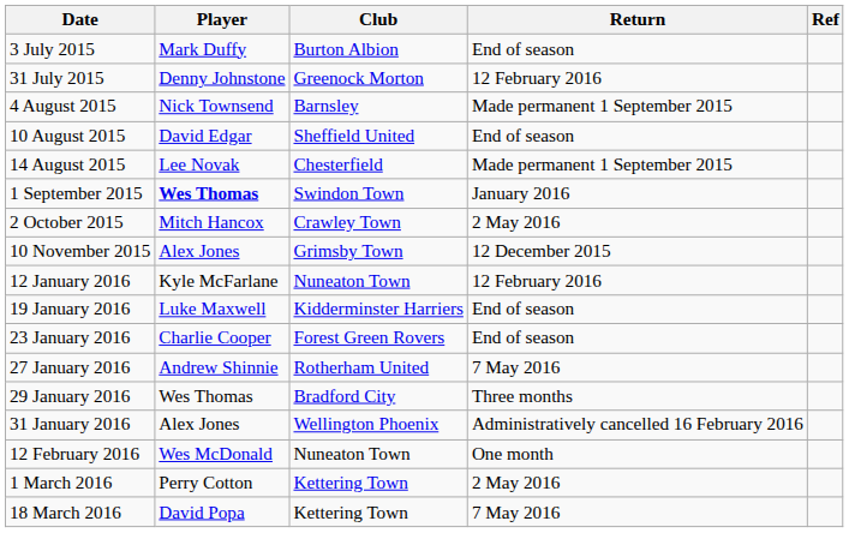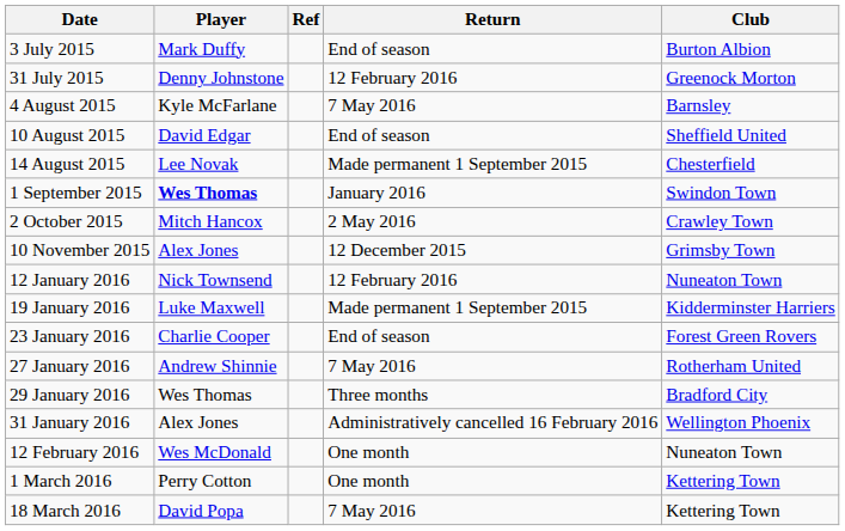 <table class="wikitable" style="text-align: left">
 <tr>
 <th>Date</th>
 <th>Player</th>
+<th>Ref</th>
+<th>Return</th>
 <th>Club</th>
-<th>Return</th>
-<th>Ref</th>
 </tr>
 <tr>
 <td>3 July 2015</td>
 <td><a href='#'>Mark Duffy</a></td>
+<td style=text-align:center></td>
+<td>End of season</td>
 <td><a href='#'>Burton Albion</a></td>
-<td>End of season</td>
-<td style=text-align:center></td>
 </tr>
 <tr>
 <td>31 July 2015</td>
 <td><a href='#'>Denny Johnstone</a></td>
+<td style=text-align:center></td>
+<td>12 February 2016</td>
 <td><a href='#'>Greenock Morton</a></td>
-<td>12 February 2016</td>
-<td style=text-align:center></td>
 </tr>
 <tr>
 <td>4 August 2015</td>
-<td><a href='#'>Nick Townsend</a></td>
+<td>Kyle McFarlane</td>
+<td style=text-align:center></td>
+<td>7 May 2016</td>
 <td><a href='#'>Barnsley</a></td>
-<td>Made permanent 1 September 2015</td>
-<td style=text-align:center></td>
 </tr>
 <tr>
 <td>10 August 2015</td>
 <td><a href='#'>David Edgar</a></td>
+<td style=text-align:center></td>
+<td>End of season</td>
 <td><a href='#'>Sheffield United</a></td>
-<td>End of season</td>
-<td style=text-align:center></td>
 </tr>
 <tr>
 <td>14 August 2015</td>
 <td><a href='#'>Lee Novak</a></td>
+<td style=text-align:center></td>
+<td>Made permanent 1 September 2015</td>
 <td><a href='#'>Chesterfield</a></td>
-<td>Made permanent 1 September 2015</td>
-<td style=text-align:center></td>
 </tr>
 <tr>
 <td>1 September 2015</td>
 <td><strong><a href='#'>Wes Thomas</a></strong></td>
+<td style=text-align:center></td>
+<td>January 2016</td>
 <td><a href='#'>Swindon Town</a></td>
-<td>January 2016</td>
-<td style=text-align:center></td>
 </tr>
 <tr>
 <td>2 October 2015</td>
 <td><a href='#'>Mitch Hancox</a></td>
+<td style=text-align:center></td>
+<td>2 May 2016</td>
 <td><a href='#'>Crawley Town</a></td>
-<td>2 May 2016</td>
-<td style=text-align:center></td>
 </tr>
 <tr>
 <td>10 November 2015</td>
 <td><a href='#'>Alex Jones</a></td>
+<td style=text-align:center></td>
+<td>12 December 2015</td>
 <td><a href='#'>Grimsby Town</a></td>
-<td>12 December 2015</td>
-<td style=text-align:center></td>
 </tr>
 <tr>
 <td>12 January 2016</td>
-<td>Kyle McFarlane</td>
+<td><a href='#'>Nick Townsend</a></td>
+<td style=text-align:center></td>
+<td>12 February 2016</td>
 <td><a href='#'>Nuneaton Town</a></td>
-<td>12 February 2016</td>
-<td style=text-align:center></td>
 </tr>
 <tr>
 <td>19 January 2016</td>
 <td><a href='#'>Luke Maxwell</a></td>
+<td style=text-align:center></td>
+<td>Made permanent 1 September 2015</td>
 <td><a href='#'>Kidderminster Harriers</a></td>
-<td>End of season</td>
-<td style=text-align:center></td>
 </tr>
 <tr>
 <td>23 January 2016</td>
 <td><a href='#'>Charlie Cooper</a></td>
+<td style=text-align:center></td>
+<td>End of season</td>
 <td><a href='#'>Forest Green Rovers</a></td>
-<td>End of season</td>
-<td style=text-align:center></td>
 </tr>
 <tr>
 <td>27 January 2016</td>
 <td><a href='#'>Andrew Shinnie</a></td>
+<td style=text-align:center></td>
+<td>7 May 2016</td>
 <td><a href='#'>Rotherham United</a></td>
-<td>7 May 2016</td>
-<td style=text-align:center></td>
 </tr>
 <tr>
 <td>29 January 2016</td>
 <td>Wes Thomas</td>
+<td style=text-align:center></td>
+<td>Three months</td>
 <td><a href='#'>Bradford City</a></td>
-<td>Three months</td>
-<td style=text-align:center></td>
 </tr>
 <tr>
 <td>31 January 2016</td>
 <td>Alex Jones</td>
+<td style=text-align:center></td>
+<td>Administratively cancelled 16 February 2016</td>
 <td><a href='#'>Wellington Phoenix</a></td>
-<td>Administratively cancelled 16 February 2016</td>
-<td style=text-align:center></td>
 </tr>
 <tr>
 <td>12 February 2016</td>
 <td><a href='#'>Wes McDonald</a></td>
+<td style=text-align:center></td>
+<td>One month</td>
 <td>Nuneaton Town</td>
-<td>One month</td>
-<td style=text-align:center></td>
 </tr>
 <tr>
 <td>1 March 2016</td>
 <td>Perry Cotton</td>
+<td style=text-align:center></td>
+<td>One month</td>
 <td><a href='#'>Kettering Town</a></td>
-<td>2 May 2016</td>
-<td style=text-align:center></td>
 </tr>
 <tr>
 <td>18 March 2016</td>
 <td><a href='#'>David Popa</a></td>
+<td style=text-align:center></td>
+<td>7 May 2016</td>
 <td>Kettering Town</td>
-<td>7 May 2016</td>
-<td style=text-align:center></td>
 </tr>
 </table>
